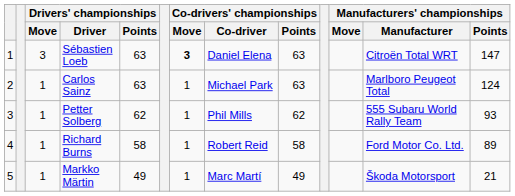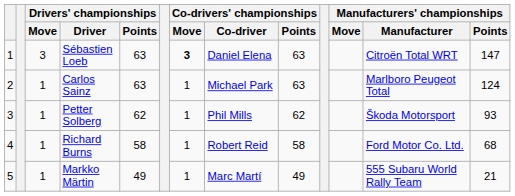 <table class="wikitable" style="font-size:85%;">
 <tr>
 <th rowspan="2"></th>
 <th rowspan="7" style="width:5px;"></th>
 <th colspan="3">Drivers' championships</th>
 <th rowspan="7" style="width:5px;"></th>
 <th colspan="3" nowrap>Co-drivers' championships</th>
 <th rowspan="7" style="width:5px;"></th>
 <th colspan="3" nowrap>Manufacturers' championships</th>
 </tr>
 <tr>
 <th>Move</th>
 <th>Driver</th>
 <th>Points</th>
 <th>Move</th>
 <th>Co-driver</th>
 <th>Points</th>
 <th>Move</th>
 <th>Manufacturer</th>
 <th>Points</th>
 </tr>
 <tr>
 <td align="center">1</td>
 <td align="center"> 3</td>
 <td> <a href='#'>Sébastien Loeb</a></td>
 <td align="center">63</td>
 <td align="center"><strong> 3</strong></td>
 <td> <a href='#'>Daniel Elena</a></td>
 <td align="center">63</td>
 <td align="center"></td>
 <td> <a href='#'>Citroën Total WRT</a></td>
 <td align="center">147</td>
 </tr>
 <tr>
 <td align="center">2</td>
 <td align="center"> 1</td>
 <td> <a href='#'>Carlos Sainz</a></td>
 <td align="center">63</td>
 <td align="center"> 1</td>
 <td> <a href='#'>Michael Park</a></td>
 <td align="center">63</td>
 <td align="center"></td>
 <td> <a href='#'>Marlboro Peugeot Total</a></td>
 <td align="center">124</td>
 </tr>
 <tr>
 <td align="center">3</td>
 <td align="center"> 1</td>
 <td> <a href='#'>Petter Solberg</a></td>
 <td align="center">62</td>
 <td align="center"> 1</td>
 <td> <a href='#'>Phil Mills</a></td>
 <td align="center">62</td>
 <td align="center"></td>
-<td> <a href='#'>555 Subaru World Rally Team</a></td>
+<td> <a href='#'>Škoda Motorsport</a></td>
 <td align="center">93</td>
 </tr>
 <tr>
 <td align="center">4</td>
 <td align="center"> 1</td>
 <td> <a href='#'>Richard Burns</a></td>
 <td align="center">58</td>
 <td align="center"> 1</td>
 <td> <a href='#'>Robert Reid</a></td>
 <td align="center">58</td>
 <td align="center"></td>
 <td> <a href='#'>Ford Motor Co. Ltd.</a></td>
-<td align="center">89</td>
+<td align="center">68</td>
 </tr>
 <tr>
 <td align="center">5</td>
 <td align="center"> 1</td>
 <td> <a href='#'>Markko Märtin</a></td>
 <td align="center">49</td>
 <td align="center"> 1</td>
 <td> <a href='#'>Marc Martí</a></td>
 <td align="center">49</td>
 <td align="center"></td>
-<td> <a href='#'>Škoda Motorsport</a></td>
+<td> <a href='#'>555 Subaru World Rally Team</a></td>
 <td align="center">21</td>
 </tr>
 </table>
